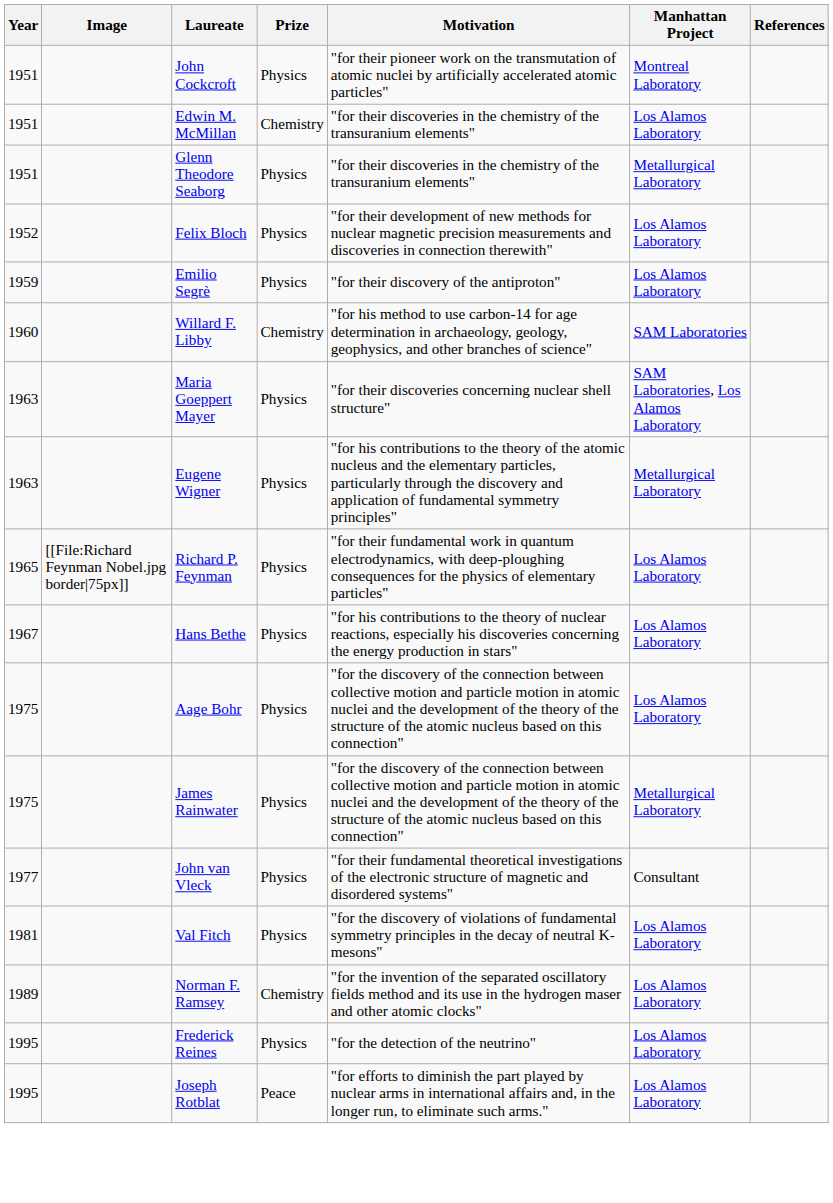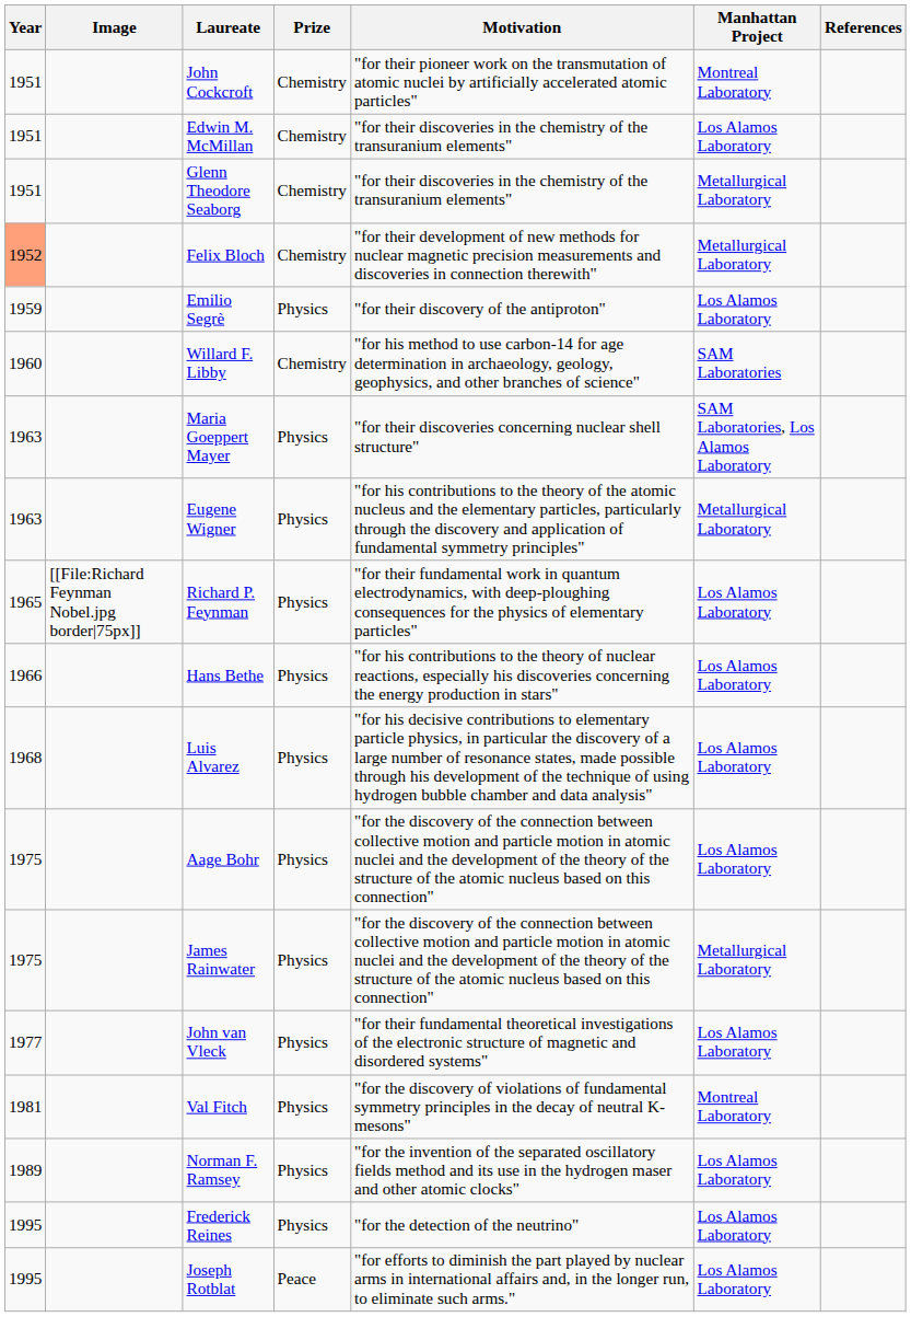 <table class="wikitable sortable">
 <tr>
 <th>Year</th>
 <th class="unportable">Image</th>
 <th>Laureate</th>
 <th>Prize</th>
 <th>Motivation</th>
 <th>Manhattan Project</th>
 <th>References</th>
 </tr>
 <tr>
 <td>1951</td>
 <td !scope="row"></td>
 <td><a href='#'>John Cockcroft</a></td>
-<td>Physics</td>
+<td>Chemistry</td>
 <td>"for their pioneer work on the transmutation of atomic nuclei by artificially accelerated atomic particles"</td>
 <td><a href='#'>Montreal Laboratory</a></td>
 <td></td>
 </tr>
 <tr>
 <td>1951</td>
 <td !scope="row"></td>
 <td><a href='#'>Edwin M. McMillan</a></td>
 <td>Chemistry</td>
 <td>"for their discoveries in the chemistry of the transuranium elements"</td>
 <td><a href='#'>Los Alamos Laboratory</a></td>
 <td></td>
 </tr>
 <tr>
 <td>1951</td>
 <td !scope="row"></td>
 <td><a href='#'>Glenn Theodore Seaborg</a></td>
-<td>Physics</td>
+<td>Chemistry</td>
 <td>"for their discoveries in the chemistry of the transuranium elements"</td>
 <td><a href='#'>Metallurgical Laboratory</a></td>
 <td></td>
 </tr>
 <tr>
-<td>1952</td>
+<td style="background: lightsalmon;">1952</td>
 <td !scope="row"></td>
 <td><a href='#'>Felix Bloch</a></td>
-<td>Physics</td>
+<td>Chemistry</td>
 <td>"for their development of new methods for nuclear magnetic precision measurements and discoveries in connection therewith"</td>
-<td><a href='#'>Los Alamos Laboratory</a></td>
+<td><a href='#'>Metallurgical Laboratory</a></td>
 <td></td>
 </tr>
 <tr>
 <td>1959</td>
 <td !scope="row"></td>
 <td><a href='#'>Emilio Segrè</a></td>
 <td>Physics</td>
 <td>"for their discovery of the antiproton"</td>
 <td><a href='#'>Los Alamos Laboratory</a></td>
 <td></td>
 </tr>
 <tr>
 <td>1960</td>
 <td !scope="row"></td>
 <td><a href='#'>Willard F. Libby</a></td>
 <td>Chemistry</td>
 <td>"for his method to use carbon-14 for age determination in archaeology, geology, geophysics, and other branches of science"</td>
 <td><a href='#'>SAM Laboratories</a></td>
 <td></td>
 </tr>
 <tr>
 <td>1963</td>
 <td !scope="row"></td>
 <td><a href='#'>Maria Goeppert Mayer</a></td>
 <td>Physics</td>
 <td>"for their discoveries concerning nuclear shell structure"</td>
 <td><a href='#'>SAM Laboratories</a>, <a href='#'>Los Alamos Laboratory</a></td>
 <td></td>
 </tr>
 <tr>
 <td>1963</td>
 <td !scope="row"></td>
 <td><a href='#'>Eugene Wigner</a></td>
 <td>Physics</td>
 <td>"for his contributions to the theory of the atomic nucleus and the elementary particles, particularly through the discovery and application of fundamental symmetry principles"</td>
 <td><a href='#'>Metallurgical Laboratory</a></td>
 <td></td>
 </tr>
 <tr>
 <td>1965</td>
 <td !scope="row">[[File:Richard Feynman Nobel.jpg  border|75px]]</td>
 <td><a href='#'>Richard P. Feynman</a></td>
 <td>Physics</td>
 <td>"for their fundamental work in quantum electrodynamics, with deep-ploughing consequences for the physics of elementary particles"</td>
 <td><a href='#'>Los Alamos Laboratory</a></td>
 <td></td>
 </tr>
 <tr>
-<td>1967</td>
+<td>1966</td>
 <td !scope="row"></td>
 <td><a href='#'>Hans Bethe</a></td>
 <td>Physics</td>
 <td>"for his contributions to the theory of nuclear reactions, especially his discoveries concerning the energy production in stars"</td>
+<td><a href='#'>Los Alamos Laboratory</a></td>
+<td></td>
+</tr>
+<tr>
+<td>1968</td>
+<td !scope="row"></td>
+<td><a href='#'>Luis Alvarez</a></td>
+<td>Physics</td>
+<td>"for his decisive contributions to elementary particle physics, in particular the discovery of a large number of resonance states, made possible through his development of the technique of using hydrogen bubble chamber and data analysis"</td>
 <td><a href='#'>Los Alamos Laboratory</a></td>
 <td></td>
 </tr>
 <tr>
 <td>1975</td>
 <td !scope="row"></td>
 <td><a href='#'>Aage Bohr</a></td>
 <td>Physics</td>
 <td>"for the discovery of the connection between collective motion and particle motion in atomic nuclei and the development of the theory of the structure of the atomic nucleus based on this connection"</td>
 <td><a href='#'>Los Alamos Laboratory</a></td>
 <td></td>
 </tr>
 <tr>
 <td>1975</td>
 <td !scope="row"></td>
 <td><a href='#'>James Rainwater</a></td>
 <td>Physics</td>
 <td>"for the discovery of the connection between collective motion and particle motion in atomic nuclei and the development of the theory of the structure of the atomic nucleus based on this connection"</td>
 <td><a href='#'>Metallurgical Laboratory</a></td>
 <td></td>
 </tr>
 <tr>
 <td>1977</td>
 <td !scope="row"></td>
 <td><a href='#'>John van Vleck</a></td>
 <td>Physics</td>
 <td>"for their fundamental theoretical investigations of the electronic structure of magnetic and disordered systems"</td>
-<td>Consultant</td>
+<td><a href='#'>Los Alamos Laboratory</a></td>
 <td></td>
 </tr>
 <tr>
 <td>1981</td>
 <td !scope="row"></td>
 <td><a href='#'>Val Fitch</a></td>
 <td>Physics</td>
 <td>"for the discovery of violations of fundamental symmetry principles in the decay of neutral K-mesons"</td>
-<td><a href='#'>Los Alamos Laboratory</a></td>
+<td><a href='#'>Montreal Laboratory</a></td>
 <td></td>
 </tr>
 <tr>
 <td>1989</td>
 <td !scope="row"></td>
 <td><a href='#'>Norman F. Ramsey</a></td>
-<td>Chemistry</td>
+<td>Physics</td>
 <td>"for the invention of the separated oscillatory fields method and its use in the hydrogen maser and other atomic clocks"</td>
 <td><a href='#'>Los Alamos Laboratory</a></td>
 <td></td>
 </tr>
 <tr>
 <td>1995</td>
 <td !scope="row"></td>
 <td><a href='#'>Frederick Reines</a></td>
 <td>Physics</td>
 <td>"for the detection of the neutrino"</td>
 <td><a href='#'>Los Alamos Laboratory</a></td>
 <td></td>
 </tr>
 <tr>
 <td>1995</td>
 <td !scope="row"></td>
 <td><a href='#'>Joseph Rotblat</a></td>
 <td>Peace</td>
 <td>"for efforts to diminish the part played by nuclear arms in international affairs and, in the longer run, to eliminate such arms."</td>
 <td><a href='#'>Los Alamos Laboratory</a></td>
 <td></td>
 </tr>
 </table>
